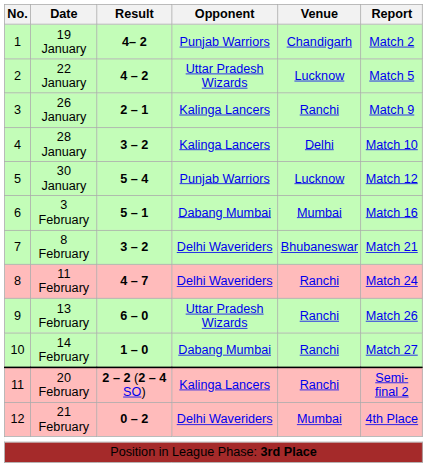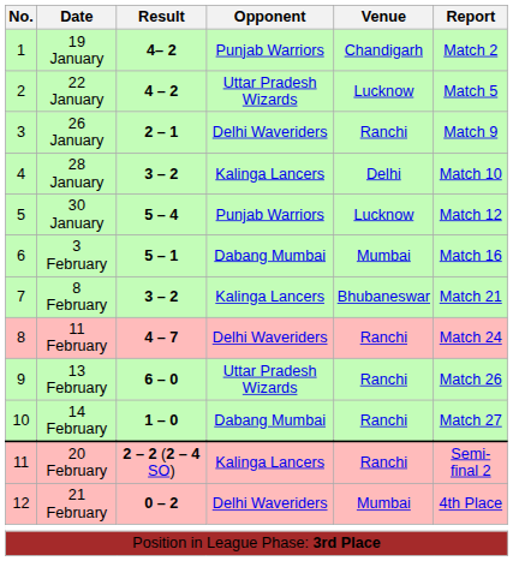 <table class=wikitable style="width:60%;text-align:center; border:none">
 <tr>
 <th>No.</th>
 <th>Date</th>
 <th>Result</th>
 <th>Opponent</th>
 <th>Venue</th>
 <th>Report</th>
 </tr>
 <tr style="background:#c3fdb8;">
 <td>1</td>
 <td>19 January</td>
 <td><strong>4– 2</strong></td>
 <td><a href='#'>Punjab Warriors</a></td>
 <td><a href='#'>Chandigarh</a></td>
 <td><a href='#'>Match 2</a></td>
 </tr>
 <tr style="background:#c3fdb8;">
 <td>2</td>
 <td>22 January</td>
 <td><strong>4 – 2</strong></td>
 <td><a href='#'>Uttar Pradesh Wizards</a></td>
 <td><a href='#'>Lucknow</a></td>
 <td><a href='#'>Match 5</a></td>
 </tr>
 <tr style="background:#c3fdb8;">
 <td>3</td>
 <td>26 January</td>
 <td><strong>2 – 1</strong></td>
-<td><a href='#'>Kalinga Lancers</a></td>
+<td><a href='#'>Delhi Waveriders</a></td>
 <td><a href='#'>Ranchi</a></td>
 <td><a href='#'>Match 9</a></td>
 </tr>
 <tr style="background:#c3fdb8;">
 <td>4</td>
 <td>28 January</td>
 <td><strong>3 – 2</strong></td>
 <td><a href='#'>Kalinga Lancers</a></td>
 <td><a href='#'>Delhi</a></td>
 <td><a href='#'>Match 10</a></td>
 </tr>
 <tr style="background:#c3fdb8;">
 <td>5</td>
 <td>30 January</td>
 <td><strong>5 – 4</strong></td>
 <td><a href='#'>Punjab Warriors</a></td>
 <td><a href='#'>Lucknow</a></td>
 <td><a href='#'>Match 12</a></td>
 </tr>
 <tr style="background:#c3fdb8;">
 <td>6</td>
 <td>3 February</td>
 <td><strong>5 – 1</strong></td>
 <td><a href='#'>Dabang Mumbai</a></td>
 <td><a href='#'>Mumbai</a></td>
 <td><a href='#'>Match 16</a></td>
 </tr>
 <tr style="background:#c3fdb8;">
 <td>7</td>
 <td>8 February</td>
 <td><strong>3 – 2</strong></td>
-<td><a href='#'>Delhi Waveriders</a></td>
+<td><a href='#'>Kalinga Lancers</a></td>
 <td><a href='#'>Bhubaneswar</a></td>
 <td><a href='#'>Match 21</a></td>
 </tr>
 <tr style="background:#fbb;">
 <td>8</td>
 <td>11 February</td>
 <td><strong>4 – 7</strong></td>
 <td><a href='#'>Delhi Waveriders</a></td>
 <td><a href='#'>Ranchi</a></td>
 <td><a href='#'>Match 24</a></td>
 </tr>
 <tr style="background:#c3fdb8;">
 <td>9</td>
 <td>13 February</td>
 <td><strong>6 – 0</strong></td>
 <td><a href='#'>Uttar Pradesh Wizards</a></td>
 <td><a href='#'>Ranchi</a></td>
 <td><a href='#'>Match 26</a></td>
 </tr>
 <tr style="background:#c3fdb8;">
 <td>10</td>
 <td>14 February</td>
 <td><strong>1 – 0</strong></td>
 <td><a href='#'>Dabang Mumbai</a></td>
 <td><a href='#'>Ranchi</a></td>
 <td><a href='#'>Match 27</a></td>
 </tr>
 <tr style="border-top:2px solid black;background:#fbb;">
 <td>11</td>
 <td>20 February</td>
 <td><strong>2 – 2</strong> (<strong>2 – 4</strong> <a href='#'>SO</a>)</td>
 <td><a href='#'>Kalinga Lancers</a></td>
 <td><a href='#'>Ranchi</a></td>
 <td><a href='#'>Semi-final 2</a></td>
 </tr>
 <tr style="background:#fbb;">
 <td>12</td>
 <td>21 February</td>
 <td><strong>0 – 2</strong></td>
 <td><a href='#'>Delhi Waveriders</a></td>
 <td><a href='#'>Mumbai</a></td>
 <td><a href='#'>4th Place</a></td>
 </tr>
 <tr>
 <td colspan="6" style="background:#ffffff; border:none"></td>
 </tr>
 <tr style="background:brown;">
 <td colspan="6">Position in League Phase: <strong>3rd Place</strong></td>
 </tr>
 </table>
